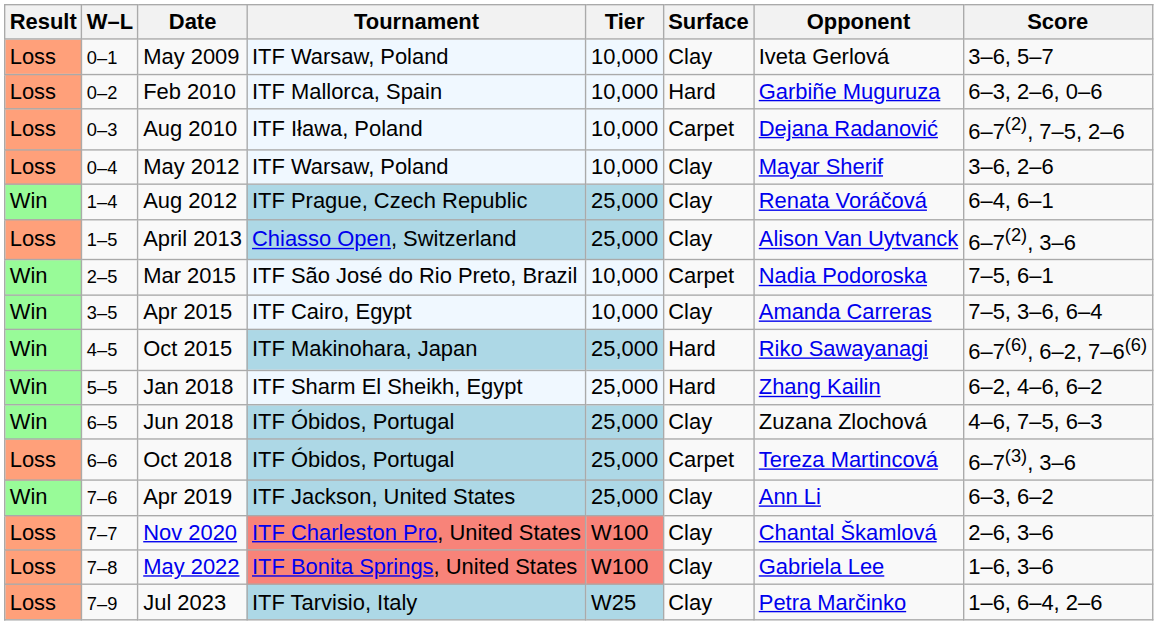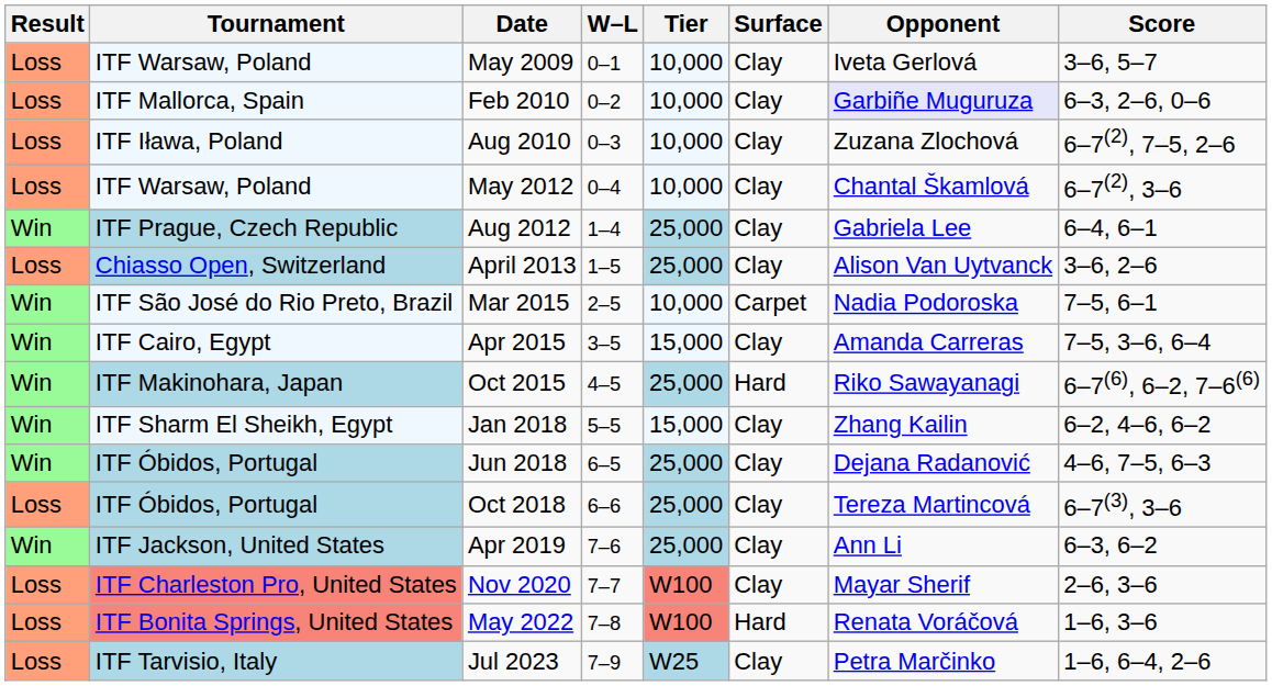 <table class="sortable wikitable">
 <tr>
 <th>Result</th>
+<th>Tournament</th>
+<th>Date</th>
 <th class="unsortable">W–L</th>
-<th>Date</th>
-<th>Tournament</th>
 <th>Tier</th>
 <th>Surface</th>
 <th>Opponent</th>
 <th class="unsortable">Score</th>
 </tr>
 <tr>
 <td bgcolor="FFA07A">Loss</td>
+<td bgcolor="#f0f8ff">ITF Warsaw, Poland</td>
+<td>May 2009</td>
 <td><small>0–1</small></td>
-<td>May 2009</td>
-<td bgcolor="#f0f8ff">ITF Warsaw, Poland</td>
 <td bgcolor="#f0f8ff">10,000</td>
 <td>Clay</td>
 <td> Iveta Gerlová</td>
 <td>3–6, 5–7</td>
 </tr>
 <tr>
 <td bgcolor="FFA07A">Loss</td>
+<td bgcolor="#f0f8ff">ITF Mallorca, Spain</td>
+<td>Feb 2010</td>
 <td><small>0–2</small></td>
-<td>Feb 2010</td>
-<td bgcolor="#f0f8ff">ITF Mallorca, Spain</td>
 <td bgcolor="#f0f8ff">10,000</td>
-<td>Hard</td>
-<td> <a href='#'>Garbiñe Muguruza</a></td>
+<td>Clay</td>
+<td style="background: lavender;"> <a href='#'>Garbiñe Muguruza</a></td>
 <td>6–3, 2–6, 0–6</td>
 </tr>
 <tr>
 <td bgcolor="FFA07A">Loss</td>
+<td bgcolor="#f0f8ff">ITF Iława, Poland</td>
+<td>Aug 2010</td>
 <td><small>0–3</small></td>
-<td>Aug 2010</td>
-<td bgcolor="#f0f8ff">ITF Iława, Poland</td>
 <td bgcolor="#f0f8ff">10,000</td>
-<td>Carpet</td>
-<td> <a href='#'>Dejana Radanović</a></td>
+<td>Clay</td>
+<td> Zuzana Zlochová</td>
 <td>6–7<sup>(2)</sup>, 7–5, 2–6</td>
 </tr>
 <tr>
 <td bgcolor="FFA07A">Loss</td>
+<td bgcolor="#f0f8ff">ITF Warsaw, Poland</td>
+<td>May 2012</td>
 <td><small>0–4</small></td>
-<td>May 2012</td>
-<td bgcolor="#f0f8ff">ITF Warsaw, Poland</td>
 <td bgcolor="#f0f8ff">10,000</td>
 <td>Clay</td>
-<td> <a href='#'>Mayar Sherif</a></td>
+<td> <a href='#'>Chantal Škamlová</a></td>
+<td>6–7<sup>(2)</sup>, 3–6</td>
+</tr>
+<tr>
+<td bgcolor="98FB98">Win</td>
+<td style="background:lightblue;">ITF Prague, Czech Republic</td>
+<td>Aug 2012</td>
+<td><small>1–4</small></td>
+<td style="background:lightblue;">25,000</td>
+<td>Clay</td>
+<td> <a href='#'>Gabriela Lee</a></td>
+<td>6–4, 6–1</td>
+</tr>
+<tr>
+<td bgcolor="FFA07A">Loss</td>
+<td style="background:lightblue;"><a href='#'>Chiasso Open</a>, Switzerland</td>
+<td>April 2013</td>
+<td><small>1–5</small></td>
+<td style="background:lightblue;">25,000</td>
+<td>Clay</td>
+<td> <a href='#'>Alison Van Uytvanck</a></td>
 <td>3–6, 2–6</td>
 </tr>
 <tr>
 <td bgcolor="98FB98">Win</td>
-<td><small>1–4</small></td>
-<td>Aug 2012</td>
-<td style="background:lightblue;">ITF Prague, Czech Republic</td>
-<td style="background:lightblue;">25,000</td>
-<td>Clay</td>
-<td> <a href='#'>Renata Voráčová</a></td>
-<td>6–4, 6–1</td>
-</tr>
-<tr>
-<td bgcolor="FFA07A">Loss</td>
-<td><small>1–5</small></td>
-<td>April 2013</td>
-<td style="background:lightblue;"><a href='#'>Chiasso Open</a>, Switzerland</td>
-<td style="background:lightblue;">25,000</td>
-<td>Clay</td>
-<td> <a href='#'>Alison Van Uytvanck</a></td>
-<td>6–7<sup>(2)</sup>, 3–6</td>
-</tr>
-<tr>
-<td bgcolor="98FB98">Win</td>
+<td bgcolor="#f0f8ff">ITF São José do Rio Preto, Brazil</td>
+<td>Mar 2015</td>
 <td><small>2–5</small></td>
-<td>Mar 2015</td>
-<td bgcolor="#f0f8ff">ITF São José do Rio Preto, Brazil</td>
 <td bgcolor="#f0f8ff">10,000</td>
 <td>Carpet</td>
 <td> <a href='#'>Nadia Podoroska</a></td>
 <td>7–5, 6–1</td>
 </tr>
 <tr>
 <td bgcolor="98FB98">Win</td>
+<td bgcolor="#f0f8ff">ITF Cairo, Egypt</td>
+<td>Apr 2015</td>
 <td><small>3–5</small></td>
-<td>Apr 2015</td>
-<td bgcolor="#f0f8ff">ITF Cairo, Egypt</td>
-<td bgcolor="#f0f8ff">10,000</td>
+<td bgcolor="#f0f8ff">15,000</td>
 <td>Clay</td>
 <td> <a href='#'>Amanda Carreras</a></td>
 <td>7–5, 3–6, 6–4</td>
 </tr>
 <tr>
 <td bgcolor="98FB98">Win</td>
+<td style="background:lightblue;">ITF Makinohara, Japan</td>
+<td>Oct 2015</td>
 <td><small>4–5</small></td>
-<td>Oct 2015</td>
-<td style="background:lightblue;">ITF Makinohara, Japan</td>
 <td style="background:lightblue;">25,000</td>
 <td>Hard</td>
 <td> <a href='#'>Riko Sawayanagi</a></td>
 <td>6–7<sup>(6)</sup>, 6–2, 7–6<sup>(6)</sup></td>
 </tr>
 <tr>
 <td bgcolor="98FB98">Win</td>
+<td bgcolor="#f0f8ff">ITF Sharm El Sheikh, Egypt</td>
+<td>Jan 2018</td>
 <td><small>5–5</small></td>
-<td>Jan 2018</td>
-<td bgcolor="#f0f8ff">ITF Sharm El Sheikh, Egypt</td>
-<td bgcolor="#f0f8ff">25,000</td>
-<td>Hard</td>
+<td bgcolor="#f0f8ff">15,000</td>
+<td>Clay</td>
 <td> <a href='#'>Zhang Kailin</a></td>
 <td>6–2, 4–6, 6–2</td>
 </tr>
 <tr>
 <td bgcolor="98FB98">Win</td>
+<td style="background:lightblue;">ITF Óbidos, Portugal</td>
+<td>Jun 2018</td>
 <td><small>6–5</small></td>
-<td>Jun 2018</td>
-<td style="background:lightblue;">ITF Óbidos, Portugal</td>
 <td style="background:lightblue;">25,000</td>
 <td>Clay</td>
-<td> Zuzana Zlochová</td>
+<td> <a href='#'>Dejana Radanović</a></td>
 <td>4–6, 7–5, 6–3</td>
 </tr>
 <tr>
 <td bgcolor="FFA07A">Loss</td>
+<td style="background:lightblue;">ITF Óbidos, Portugal</td>
+<td>Oct 2018</td>
 <td><small>6–6</small></td>
-<td>Oct 2018</td>
-<td style="background:lightblue;">ITF Óbidos, Portugal</td>
 <td style="background:lightblue;">25,000</td>
-<td>Carpet</td>
+<td>Clay</td>
 <td> <a href='#'>Tereza Martincová</a></td>
 <td>6–7<sup>(3)</sup>, 3–6</td>
 </tr>
 <tr>
 <td bgcolor="98FB98">Win</td>
+<td style="background:lightblue;">ITF Jackson, United States</td>
+<td>Apr 2019</td>
 <td><small>7–6</small></td>
-<td>Apr 2019</td>
-<td style="background:lightblue;">ITF Jackson, United States</td>
 <td style="background:lightblue;">25,000</td>
 <td>Clay</td>
 <td> <a href='#'>Ann Li</a></td>
 <td>6–3, 6–2</td>
 </tr>
 <tr>
 <td bgcolor="FFA07A">Loss</td>
+<td bgcolor="f88379"><a href='#'>ITF Charleston Pro</a>, United States</td>
+<td><a href='#'>Nov 2020</a></td>
 <td><small>7–7</small></td>
-<td><a href='#'>Nov 2020</a></td>
-<td bgcolor="f88379"><a href='#'>ITF Charleston Pro</a>, United States</td>
 <td bgcolor="f88379">W100</td>
 <td>Clay</td>
-<td> <a href='#'>Chantal Škamlová</a></td>
+<td> <a href='#'>Mayar Sherif</a></td>
 <td>2–6, 3–6</td>
 </tr>
 <tr>
 <td bgcolor="FFA07A">Loss</td>
+<td bgcolor="f88379"><a href='#'>ITF Bonita Springs</a>, United States</td>
+<td><a href='#'>May 2022</a></td>
 <td><small>7–8</small></td>
-<td><a href='#'>May 2022</a></td>
-<td bgcolor="f88379"><a href='#'>ITF Bonita Springs</a>, United States</td>
 <td bgcolor="f88379">W100</td>
-<td>Clay</td>
-<td> <a href='#'>Gabriela Lee</a></td>
+<td>Hard</td>
+<td> <a href='#'>Renata Voráčová</a></td>
 <td>1–6, 3–6</td>
 </tr>
 <tr>
 <td bgcolor="FFA07A">Loss</td>
+<td style="background:lightblue;">ITF Tarvisio, Italy</td>
+<td>Jul 2023</td>
 <td><small>7–9</small></td>
-<td>Jul 2023</td>
-<td style="background:lightblue;">ITF Tarvisio, Italy</td>
 <td style="background:lightblue;">W25</td>
 <td>Clay</td>
 <td> <a href='#'>Petra Marčinko</a></td>
 <td>1–6, 6–4, 2–6</td>
 </tr>
 </table>
